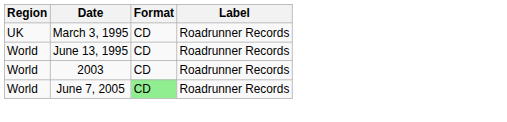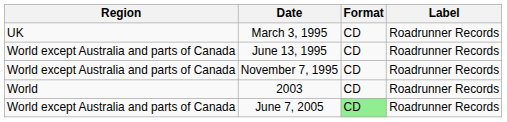 <table class="wikitable">
 <tr>
 <th>Region</th>
 <th>Date</th>
 <th>Format</th>
 <th>Label</th>
 </tr>
 <tr>
 <td>UK</td>
 <td style="text-align:center;">March 3, 1995</td>
 <td>CD</td>
 <td>Roadrunner Records</td>
 </tr>
 <tr>
-<td>World</td>
+<td>World except Australia and parts of Canada</td>
 <td style="text-align:center;">June 13, 1995</td>
+<td>CD</td>
+<td>Roadrunner Records</td>
+</tr>
+<tr>
+<td>World except Australia and parts of Canada</td>
+<td style="text-align:center;">November 7, 1995</td>
 <td>CD</td>
 <td>Roadrunner Records</td>
 </tr>
 <tr>
 <td>World</td>
 <td style="text-align:center;">2003</td>
 <td>CD</td>
 <td>Roadrunner Records</td>
 </tr>
 <tr>
-<td>World</td>
+<td>World except Australia and parts of Canada</td>
 <td style="text-align:center;">June 7, 2005</td>
 <td style="background: lightgreen;">CD</td>
 <td>Roadrunner Records</td>
 </tr>
 </table>
